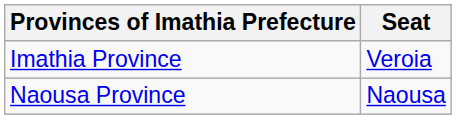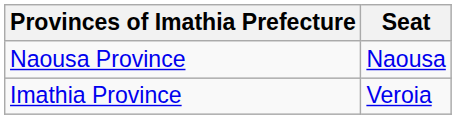 <table class="wikitable">
 <tr>
 <th>Provinces of Imathia Prefecture</th>
 <th>Seat</th>
 </tr>
 <tr>
+<td><a href='#'>Naousa Province</a></td>
+<td><a href='#'>Naousa</a></td>
+</tr>
+<tr>
 <td><a href='#'>Imathia Province</a></td>
 <td><a href='#'>Veroia</a></td>
 </tr>
-<tr>
-<td><a href='#'>Naousa Province</a></td>
-<td><a href='#'>Naousa</a></td>
-</tr>
 </table>
